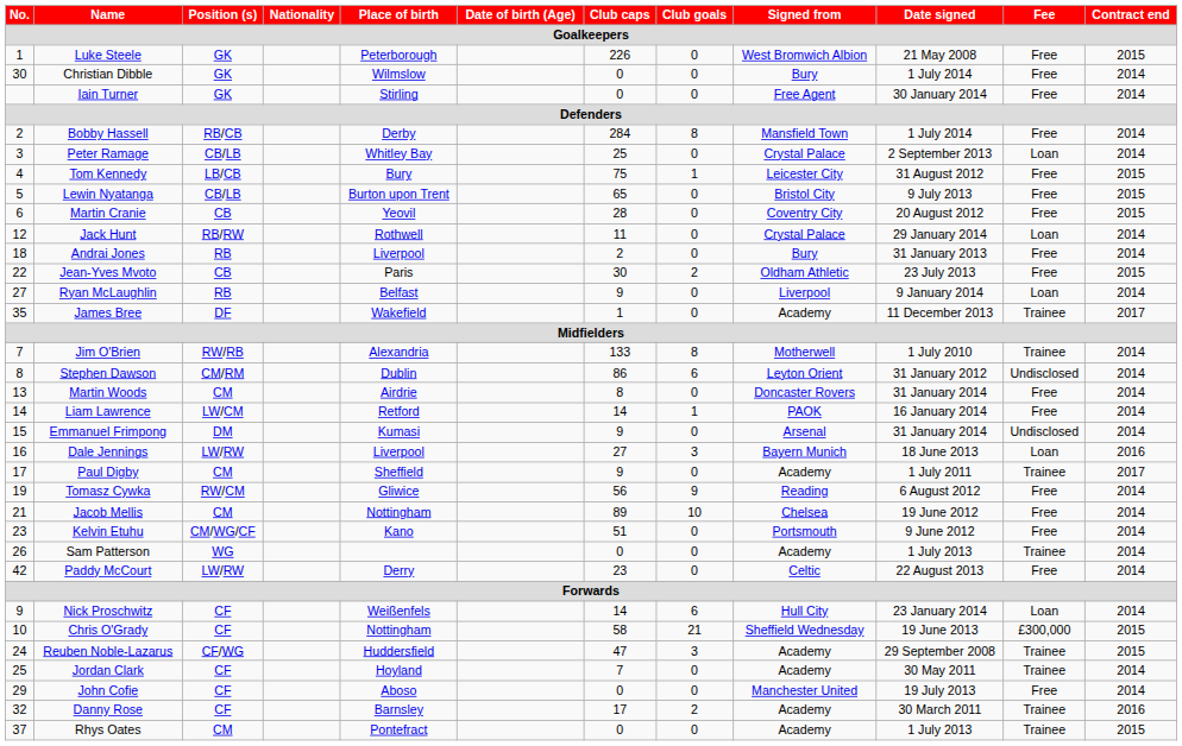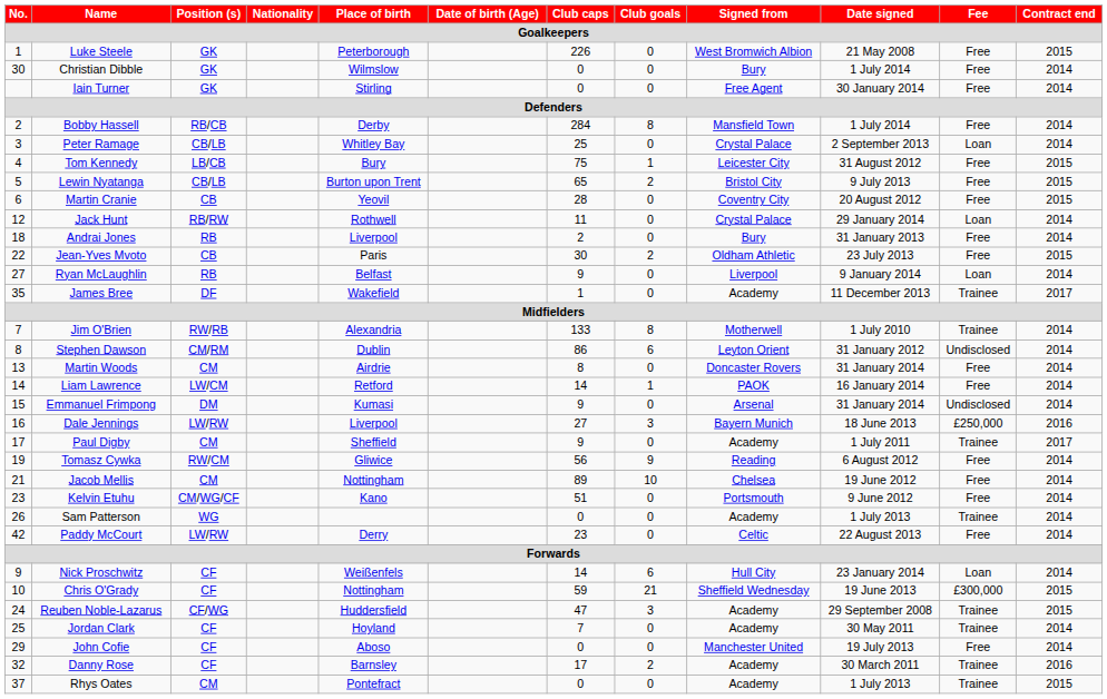 <table class="wikitable" style="text-align:center; font-size:85%; width:100%;">
 <tr>
 <th style="background:#FF0000; color:white; text-align:center;">No.</th>
 <th style="background:#FF0000; color:white; text-align:center;">Name</th>
 <th style="background:#FF0000; color:white; text-align:center;">Position (s)</th>
 <th style="background:#FF0000; color:white; text-align:center;">Nationality</th>
 <th style="background:#FF0000; color:white; text-align:center;">Place of birth</th>
 <th style="background:#FF0000; color:white; text-align:center;">Date of birth (Age)</th>
 <th style="background:#FF0000; color:white; text-align:center;">Club caps</th>
 <th style="background:#FF0000; color:white; text-align:center;">Club goals</th>
 <th style="background:#FF0000; color:white; text-align:center;">Signed from</th>
 <th style="background:#FF0000; color:white; text-align:center;">Date signed</th>
 <th style="background:#FF0000; color:white; text-align:center;">Fee</th>
 <th style="background:#FF0000; color:white; text-align:center;">Contract end</th>
 </tr>
 <tr>
 <th colspan="14" style="background:#dcdcdc; text-align:center;">Goalkeepers</th>
 </tr>
 <tr>
 <td>1</td>
 <td><a href='#'>Luke Steele</a></td>
 <td><a href='#'>GK</a></td>
 <td></td>
 <td><a href='#'>Peterborough</a></td>
 <td></td>
 <td>226</td>
 <td>0</td>
 <td><a href='#'>West Bromwich Albion</a></td>
 <td>21 May 2008</td>
 <td>Free</td>
 <td>2015</td>
 </tr>
 <tr>
 <td>30</td>
 <td>Christian Dibble</td>
 <td><a href='#'>GK</a></td>
 <td></td>
 <td><a href='#'>Wilmslow</a></td>
 <td></td>
 <td>0</td>
 <td>0</td>
 <td><a href='#'>Bury</a></td>
 <td>1 July 2014</td>
 <td>Free</td>
 <td>2014</td>
 </tr>
 <tr>
 <td></td>
 <td><a href='#'>Iain Turner</a></td>
 <td><a href='#'>GK</a></td>
 <td></td>
 <td><a href='#'>Stirling</a></td>
 <td></td>
 <td>0</td>
 <td>0</td>
 <td><a href='#'>Free Agent</a></td>
 <td>30 January 2014</td>
 <td>Free</td>
 <td>2014</td>
 </tr>
 <tr>
 <th colspan="14" style="background:#dcdcdc; text-align:center;">Defenders</th>
 </tr>
 <tr>
 <td>2</td>
 <td><a href='#'>Bobby Hassell</a></td>
 <td><a href='#'>RB</a>/<a href='#'>CB</a></td>
 <td></td>
 <td><a href='#'>Derby</a></td>
 <td></td>
 <td>284</td>
 <td>8</td>
 <td><a href='#'>Mansfield Town</a></td>
 <td>1 July 2014</td>
 <td>Free</td>
 <td>2014</td>
 </tr>
 <tr>
 <td>3</td>
 <td><a href='#'>Peter Ramage</a></td>
 <td><a href='#'>CB</a>/<a href='#'>LB</a></td>
 <td></td>
 <td><a href='#'>Whitley Bay</a></td>
 <td></td>
 <td>25</td>
 <td>0</td>
 <td><a href='#'>Crystal Palace</a></td>
 <td>2 September 2013</td>
 <td>Loan</td>
 <td>2014</td>
 </tr>
 <tr>
 <td>4</td>
 <td><a href='#'>Tom Kennedy</a></td>
 <td><a href='#'>LB</a>/<a href='#'>CB</a></td>
 <td></td>
 <td><a href='#'>Bury</a></td>
 <td></td>
 <td>75</td>
 <td>1</td>
 <td><a href='#'>Leicester City</a></td>
 <td>31 August 2012</td>
 <td>Free</td>
 <td>2015</td>
 </tr>
 <tr>
 <td>5</td>
 <td><a href='#'>Lewin Nyatanga</a></td>
 <td><a href='#'>CB</a>/<a href='#'>LB</a></td>
 <td></td>
 <td><a href='#'>Burton upon Trent</a></td>
 <td></td>
 <td>65</td>
-<td>0</td>
+<td>2</td>
 <td><a href='#'>Bristol City</a></td>
 <td>9 July 2013</td>
 <td>Free</td>
 <td>2015</td>
 </tr>
 <tr>
 <td>6</td>
 <td><a href='#'>Martin Cranie</a></td>
 <td><a href='#'>CB</a></td>
 <td></td>
 <td><a href='#'>Yeovil</a></td>
 <td></td>
 <td>28</td>
 <td>0</td>
 <td><a href='#'>Coventry City</a></td>
 <td>20 August 2012</td>
 <td>Free</td>
 <td>2015</td>
 </tr>
 <tr>
 <td>12</td>
 <td><a href='#'>Jack Hunt</a></td>
 <td><a href='#'>RB</a>/<a href='#'>RW</a></td>
 <td></td>
 <td><a href='#'>Rothwell</a></td>
 <td></td>
 <td>11</td>
 <td>0</td>
 <td><a href='#'>Crystal Palace</a></td>
 <td>29 January 2014</td>
 <td>Loan</td>
 <td>2014</td>
 </tr>
 <tr>
 <td>18</td>
 <td><a href='#'>Andrai Jones</a></td>
 <td><a href='#'>RB</a></td>
 <td></td>
 <td><a href='#'>Liverpool</a></td>
 <td></td>
 <td>2</td>
 <td>0</td>
 <td><a href='#'>Bury</a></td>
 <td>31 January 2013</td>
 <td>Free</td>
 <td>2014</td>
 </tr>
 <tr>
 <td>22</td>
 <td><a href='#'>Jean-Yves Mvoto</a></td>
 <td><a href='#'>CB</a></td>
 <td></td>
 <td>Paris</td>
 <td></td>
 <td>30</td>
 <td>2</td>
 <td><a href='#'>Oldham Athletic</a></td>
 <td>23 July 2013</td>
 <td>Free</td>
 <td>2015</td>
 </tr>
 <tr>
 <td>27</td>
 <td><a href='#'>Ryan McLaughlin</a></td>
 <td><a href='#'>RB</a></td>
 <td></td>
 <td><a href='#'>Belfast</a></td>
 <td></td>
 <td>9</td>
 <td>0</td>
 <td><a href='#'>Liverpool</a></td>
 <td>9 January 2014</td>
 <td>Loan</td>
 <td>2014</td>
 </tr>
 <tr>
 <td>35</td>
 <td><a href='#'>James Bree</a></td>
 <td><a href='#'>DF</a></td>
 <td></td>
 <td><a href='#'>Wakefield</a></td>
 <td></td>
 <td>1</td>
 <td>0</td>
 <td>Academy</td>
 <td>11 December 2013</td>
 <td>Trainee</td>
 <td>2017</td>
 </tr>
 <tr>
 <th colspan="14" style="background:#dcdcdc; text-align:center;">Midfielders</th>
 </tr>
 <tr>
 <td>7</td>
 <td><a href='#'>Jim O'Brien</a></td>
 <td><a href='#'>RW</a>/<a href='#'>RB</a></td>
 <td></td>
 <td><a href='#'>Alexandria</a></td>
 <td></td>
 <td>133</td>
 <td>8</td>
 <td><a href='#'>Motherwell</a></td>
 <td>1 July 2010</td>
 <td>Trainee</td>
 <td>2014</td>
 </tr>
 <tr>
 <td>8</td>
 <td><a href='#'>Stephen Dawson</a></td>
 <td><a href='#'>CM</a>/<a href='#'>RM</a></td>
 <td></td>
 <td><a href='#'>Dublin</a></td>
 <td></td>
 <td>86</td>
 <td>6</td>
 <td><a href='#'>Leyton Orient</a></td>
 <td>31 January 2012</td>
 <td>Undisclosed</td>
 <td>2014</td>
 </tr>
 <tr>
 <td>13</td>
 <td><a href='#'>Martin Woods</a></td>
 <td><a href='#'>CM</a></td>
 <td></td>
 <td><a href='#'>Airdrie</a></td>
 <td></td>
 <td>8</td>
 <td>0</td>
 <td><a href='#'>Doncaster Rovers</a></td>
 <td>31 January 2014</td>
 <td>Free</td>
 <td>2014</td>
 </tr>
 <tr>
 <td>14</td>
 <td><a href='#'>Liam Lawrence</a></td>
 <td><a href='#'>LW</a>/<a href='#'>CM</a></td>
 <td></td>
 <td><a href='#'>Retford</a></td>
 <td></td>
 <td>14</td>
 <td>1</td>
 <td><a href='#'>PAOK</a></td>
 <td>16 January 2014</td>
 <td>Free</td>
 <td>2014</td>
 </tr>
 <tr>
 <td>15</td>
 <td><a href='#'>Emmanuel Frimpong</a></td>
 <td><a href='#'>DM</a></td>
 <td></td>
 <td><a href='#'>Kumasi</a></td>
 <td></td>
 <td>9</td>
 <td>0</td>
 <td><a href='#'>Arsenal</a></td>
 <td>31 January 2014</td>
 <td>Undisclosed</td>
 <td>2014</td>
 </tr>
 <tr>
 <td>16</td>
 <td><a href='#'>Dale Jennings</a></td>
 <td><a href='#'>LW</a>/<a href='#'>RW</a></td>
 <td></td>
 <td><a href='#'>Liverpool</a></td>
 <td></td>
 <td>27</td>
 <td>3</td>
 <td><a href='#'>Bayern Munich</a></td>
 <td>18 June 2013</td>
-<td>Loan</td>
+<td>£250,000</td>
 <td>2016</td>
 </tr>
 <tr>
 <td>17</td>
 <td><a href='#'>Paul Digby</a></td>
 <td><a href='#'>CM</a></td>
 <td></td>
 <td><a href='#'>Sheffield</a></td>
 <td></td>
 <td>9</td>
 <td>0</td>
 <td>Academy</td>
 <td>1 July 2011</td>
 <td>Trainee</td>
 <td>2017</td>
 </tr>
 <tr>
 <td>19</td>
 <td><a href='#'>Tomasz Cywka</a></td>
 <td><a href='#'>RW</a>/<a href='#'>CM</a></td>
 <td></td>
 <td><a href='#'>Gliwice</a></td>
 <td></td>
 <td>56</td>
 <td>9</td>
 <td><a href='#'>Reading</a></td>
 <td>6 August 2012</td>
 <td>Free</td>
 <td>2014</td>
 </tr>
 <tr>
 <td>21</td>
 <td><a href='#'>Jacob Mellis</a></td>
 <td><a href='#'>CM</a></td>
 <td></td>
 <td><a href='#'>Nottingham</a></td>
 <td></td>
 <td>89</td>
 <td>10</td>
 <td><a href='#'>Chelsea</a></td>
 <td>19 June 2012</td>
 <td>Free</td>
 <td>2014</td>
 </tr>
 <tr>
 <td>23</td>
 <td><a href='#'>Kelvin Etuhu</a></td>
 <td><a href='#'>CM</a>/<a href='#'>WG</a>/<a href='#'>CF</a></td>
 <td></td>
 <td><a href='#'>Kano</a></td>
 <td></td>
 <td>51</td>
 <td>0</td>
 <td><a href='#'>Portsmouth</a></td>
 <td>9 June 2012</td>
 <td>Free</td>
 <td>2014</td>
 </tr>
 <tr>
 <td>26</td>
 <td>Sam Patterson</td>
 <td><a href='#'>WG</a></td>
 <td></td>
 <td></td>
 <td></td>
 <td>0</td>
 <td>0</td>
 <td>Academy</td>
 <td>1 July 2013</td>
 <td>Trainee</td>
 <td>2014</td>
 </tr>
 <tr>
 <td>42</td>
 <td><a href='#'>Paddy McCourt</a></td>
 <td><a href='#'>LW</a>/<a href='#'>RW</a></td>
 <td></td>
 <td><a href='#'>Derry</a></td>
 <td></td>
 <td>23</td>
 <td>0</td>
 <td><a href='#'>Celtic</a></td>
 <td>22 August 2013</td>
 <td>Free</td>
 <td>2014</td>
 </tr>
 <tr>
 <th colspan="14" style="background:#dcdcdc; text-align:center;">Forwards</th>
 </tr>
 <tr>
 <td>9</td>
 <td><a href='#'>Nick Proschwitz</a></td>
 <td><a href='#'>CF</a></td>
 <td></td>
 <td><a href='#'>Weißenfels</a></td>
 <td></td>
 <td>14</td>
 <td>6</td>
 <td><a href='#'>Hull City</a></td>
 <td>23 January 2014</td>
 <td>Loan</td>
 <td>2014</td>
 </tr>
 <tr>
 <td>10</td>
 <td><a href='#'>Chris O'Grady</a></td>
 <td><a href='#'>CF</a></td>
 <td></td>
 <td><a href='#'>Nottingham</a></td>
 <td></td>
-<td>58</td>
+<td>59</td>
 <td>21</td>
 <td><a href='#'>Sheffield Wednesday</a></td>
 <td>19 June 2013</td>
 <td>£300,000</td>
 <td>2015</td>
 </tr>
 <tr>
 <td>24</td>
 <td><a href='#'>Reuben Noble-Lazarus</a></td>
 <td><a href='#'>CF</a>/<a href='#'>WG</a></td>
 <td></td>
 <td><a href='#'>Huddersfield</a></td>
 <td></td>
 <td>47</td>
 <td>3</td>
 <td>Academy</td>
 <td>29 September 2008</td>
 <td>Trainee</td>
 <td>2015</td>
 </tr>
 <tr>
 <td>25</td>
 <td><a href='#'>Jordan Clark</a></td>
 <td><a href='#'>CF</a></td>
 <td></td>
 <td><a href='#'>Hoyland</a></td>
 <td></td>
 <td>7</td>
 <td>0</td>
 <td>Academy</td>
 <td>30 May 2011</td>
 <td>Trainee</td>
 <td>2014</td>
 </tr>
 <tr>
 <td>29</td>
 <td><a href='#'>John Cofie</a></td>
 <td><a href='#'>CF</a></td>
 <td></td>
 <td><a href='#'>Aboso</a></td>
 <td></td>
 <td>0</td>
 <td>0</td>
 <td><a href='#'>Manchester United</a></td>
 <td>19 July 2013</td>
 <td>Free</td>
 <td>2014</td>
 </tr>
 <tr>
 <td>32</td>
 <td><a href='#'>Danny Rose</a></td>
 <td><a href='#'>CF</a></td>
 <td></td>
 <td><a href='#'>Barnsley</a></td>
 <td></td>
 <td>17</td>
 <td>2</td>
 <td>Academy</td>
 <td>30 March 2011</td>
 <td>Trainee</td>
 <td>2016</td>
 </tr>
 <tr>
 <td>37</td>
 <td>Rhys Oates</td>
 <td><a href='#'>CM</a></td>
 <td></td>
 <td><a href='#'>Pontefract</a></td>
 <td></td>
 <td>0</td>
 <td>0</td>
 <td>Academy</td>
 <td>1 July 2013</td>
 <td>Trainee</td>
 <td>2015</td>
 </tr>
 </table>
